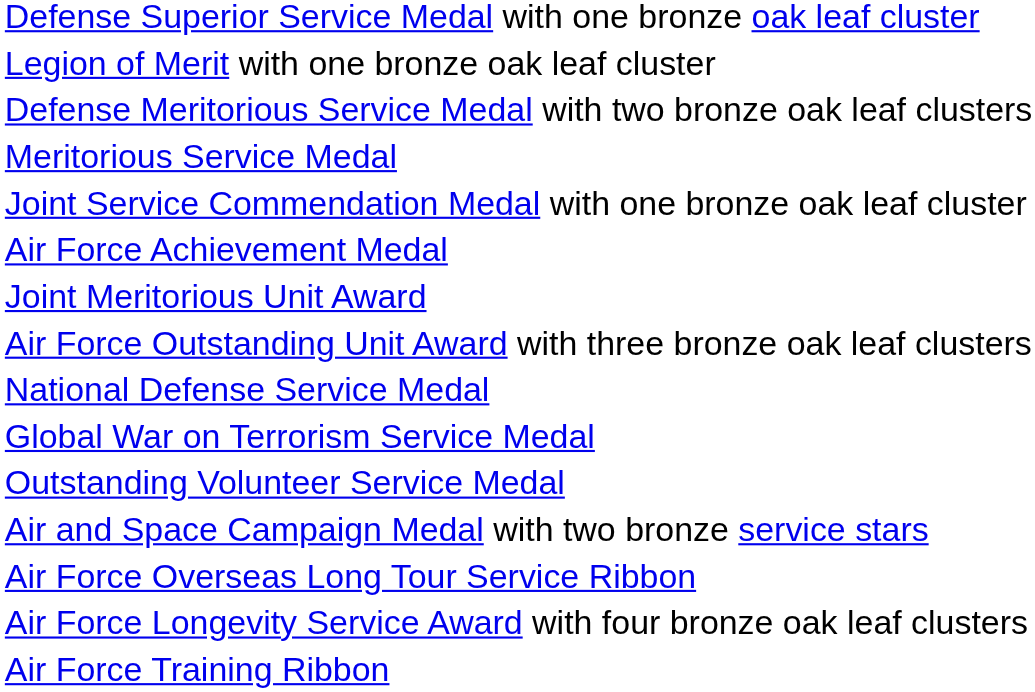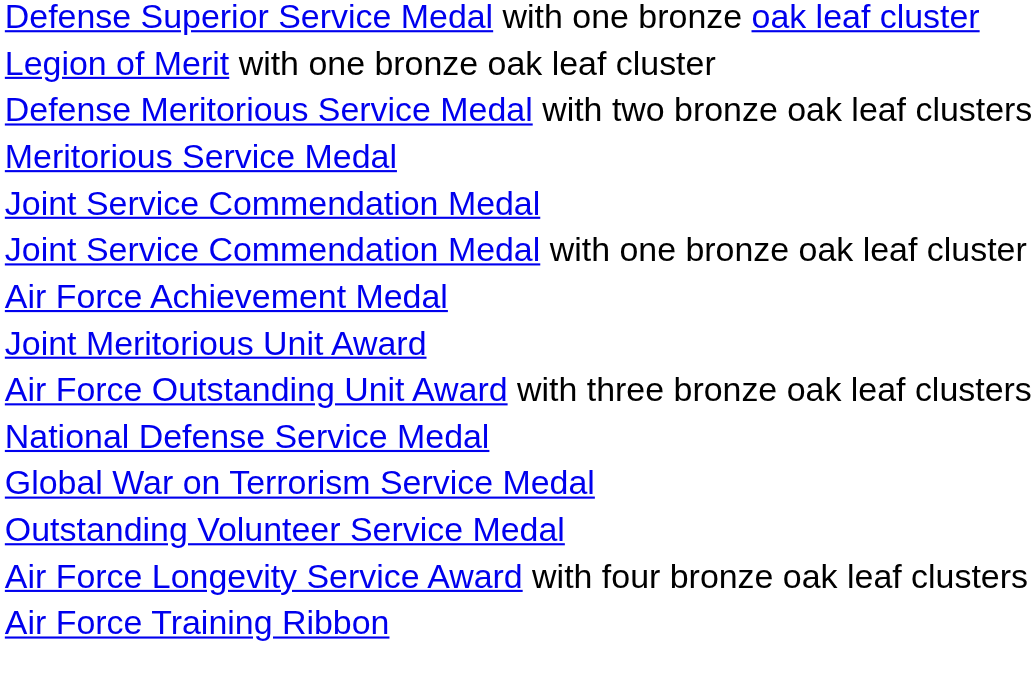 <table>
 <tr>
 <td></td>
 <td><a href='#'>Defense Superior Service Medal</a> with one bronze <a href='#'>oak leaf cluster</a></td>
 </tr>
 <tr>
 <td></td>
 <td><a href='#'>Legion of Merit</a> with one bronze oak leaf cluster</td>
 </tr>
 <tr>
 <td></td>
 <td><a href='#'>Defense Meritorious Service Medal</a> with two bronze oak leaf clusters</td>
 </tr>
 <tr>
 <td></td>
 <td><a href='#'>Meritorious Service Medal</a></td>
+</tr>
+<tr>
+<td></td>
+<td><a href='#'>Joint Service Commendation Medal</a></td>
 </tr>
 <tr>
 <td></td>
 <td><a href='#'>Joint Service Commendation Medal</a> with one bronze oak leaf cluster</td>
 </tr>
 <tr>
 <td></td>
 <td><a href='#'>Air Force Achievement Medal</a></td>
 </tr>
 <tr>
 <td></td>
 <td><a href='#'>Joint Meritorious Unit Award</a></td>
 </tr>
 <tr>
 <td></td>
 <td><a href='#'>Air Force Outstanding Unit Award</a> with three bronze oak leaf clusters</td>
 </tr>
 <tr>
 <td></td>
 <td><a href='#'>National Defense Service Medal</a></td>
 </tr>
 <tr>
 <td></td>
 <td><a href='#'>Global War on Terrorism Service Medal</a></td>
 </tr>
 <tr>
 <td></td>
 <td><a href='#'>Outstanding Volunteer Service Medal</a></td>
 </tr>
 <tr>
 <td></td>
-<td><a href='#'>Air and Space Campaign Medal</a> with two bronze <a href='#'>service stars</a></td>
-</tr>
-<tr>
-<td></td>
-<td><a href='#'>Air Force Overseas Long Tour Service Ribbon</a></td>
-</tr>
-<tr>
-<td></td>
 <td><a href='#'>Air Force Longevity Service Award</a> with four bronze oak leaf clusters</td>
 </tr>
 <tr>
 <td></td>
 <td><a href='#'>Air Force Training Ribbon</a></td>
 </tr>
 </table>
